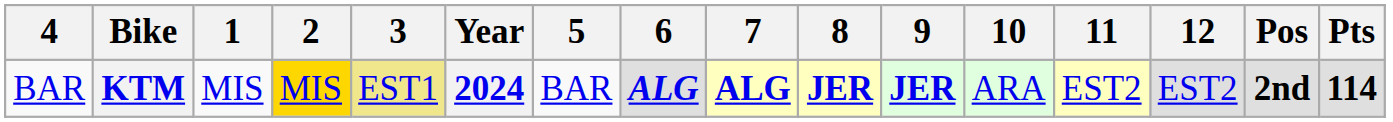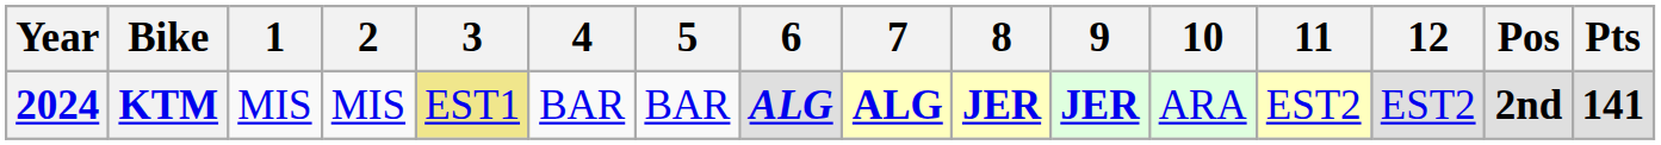 <table class="wikitable" style="text-align:center;">
 <tr>
-<th>4</th>
+<th>Year</th>
 <th>Bike</th>
 <th>1</th>
 <th>2</th>
 <th>3</th>
-<th>Year</th>
+<th>4</th>
 <th>5</th>
 <th>6</th>
 <th>7</th>
 <th>8</th>
 <th>9</th>
 <th>10</th>
 <th>11</th>
 <th>12</th>
 <th>Pos</th>
 <th>Pts</th>
 </tr>
 <tr>
-<td><a href='#'>BAR</a></td>
+<th><a href='#'>2024</a></th>
 <th><a href='#'>KTM</a></th>
 <td><a href='#'>MIS</a></td>
-<td style="background: gold;"><a href='#'>MIS</a></td>
+<td><a href='#'>MIS</a></td>
 <td style="background: khaki;"><a href='#'>EST1</a></td>
-<th><a href='#'>2024</a></th>
+<td><a href='#'>BAR</a></td>
 <td><a href='#'>BAR</a></td>
 <td style="background:#dfdfdf;"><strong><em><a href='#'>ALG</a></em></strong><br></td>
 <td style="background:#ffffbf;"><strong><a href='#'>ALG</a></strong><br></td>
 <td style="background:#ffffbf;"><strong><a href='#'>JER</a></strong><br></td>
 <td style="background:#dfffdf;"><strong><a href='#'>JER</a></strong><br></td>
 <td style="background:#dfffdf;"><a href='#'>ARA</a><br></td>
 <td style="background:#ffffbf;"><a href='#'>EST2</a><br></td>
 <td style="background:#dfdfdf;"><a href='#'>EST2</a><br></td>
 <th style="background:#dfdfdf;">2nd</th>
-<th style="background:#dfdfdf;">114</th>
+<th style="background:#dfdfdf;">141</th>
 </tr>
 </table>
